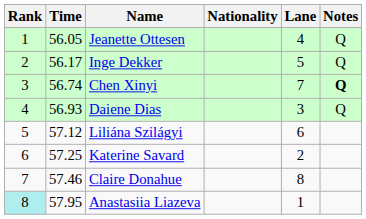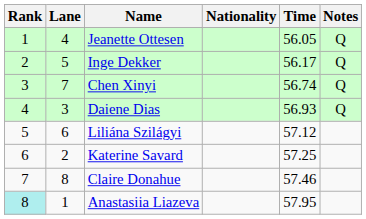 <table class="wikitable sortable" style="text-align:center">
 <tr>
 <th>Rank</th>
-<th>Time</th>
+<th>Lane</th>
 <th>Name</th>
 <th>Nationality</th>
-<th>Lane</th>
+<th>Time</th>
 <th>Notes</th>
 </tr>
 <tr bgcolor=ccffcc>
 <td>1</td>
-<td>56.05</td>
+<td>4</td>
 <td align=left><a href='#'>Jeanette Ottesen</a></td>
 <td align=left></td>
-<td>4</td>
+<td>56.05</td>
 <td>Q</td>
 </tr>
 <tr bgcolor=ccffcc>
 <td>2</td>
-<td>56.17</td>
+<td>5</td>
 <td align=left><a href='#'>Inge Dekker</a></td>
 <td align=left></td>
-<td>5</td>
+<td>56.17</td>
 <td>Q</td>
 </tr>
 <tr bgcolor=ccffcc>
 <td>3</td>
-<td>56.74</td>
+<td>7</td>
 <td align=left><a href='#'>Chen Xinyi</a></td>
 <td align=left></td>
-<td>7</td>
-<td><strong>Q</strong></td>
+<td>56.74</td>
+<td>Q</td>
 </tr>
 <tr bgcolor=ccffcc>
 <td>4</td>
-<td>56.93</td>
+<td>3</td>
 <td align=left><a href='#'>Daiene Dias</a></td>
 <td align=left></td>
-<td>3</td>
+<td>56.93</td>
 <td>Q</td>
 </tr>
 <tr>
 <td>5</td>
-<td>57.12</td>
+<td>6</td>
 <td align=left><a href='#'>Liliána Szilágyi</a></td>
 <td align=left></td>
-<td>6</td>
+<td>57.12</td>
 <td></td>
 </tr>
 <tr>
 <td>6</td>
-<td>57.25</td>
+<td>2</td>
 <td align=left><a href='#'>Katerine Savard</a></td>
 <td align=left></td>
-<td>2</td>
+<td>57.25</td>
 <td></td>
 </tr>
 <tr>
 <td>7</td>
-<td>57.46</td>
+<td>8</td>
 <td align=left><a href='#'>Claire Donahue</a></td>
 <td align=left></td>
-<td>8</td>
+<td>57.46</td>
 <td></td>
 </tr>
 <tr>
 <td style="background: paleturquoise;">8</td>
-<td>57.95</td>
+<td>1</td>
 <td align=left><a href='#'>Anastasiia Liazeva</a></td>
 <td align=left></td>
-<td>1</td>
+<td>57.95</td>
 <td></td>
 </tr>
 </table>
